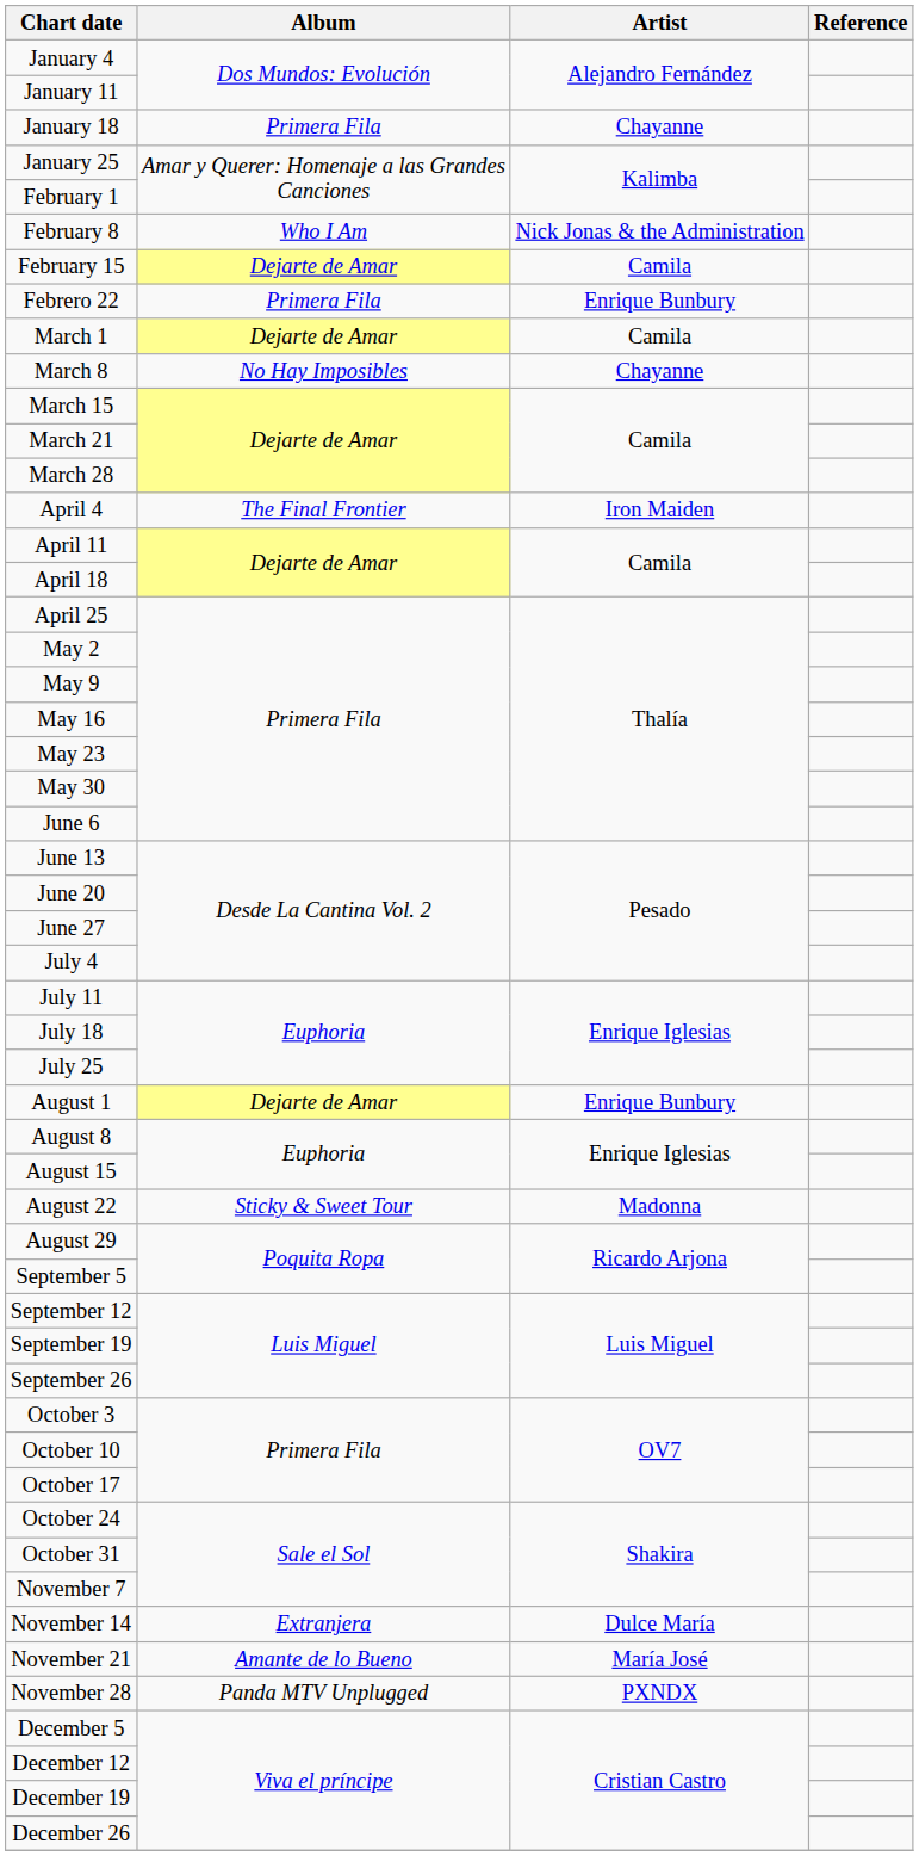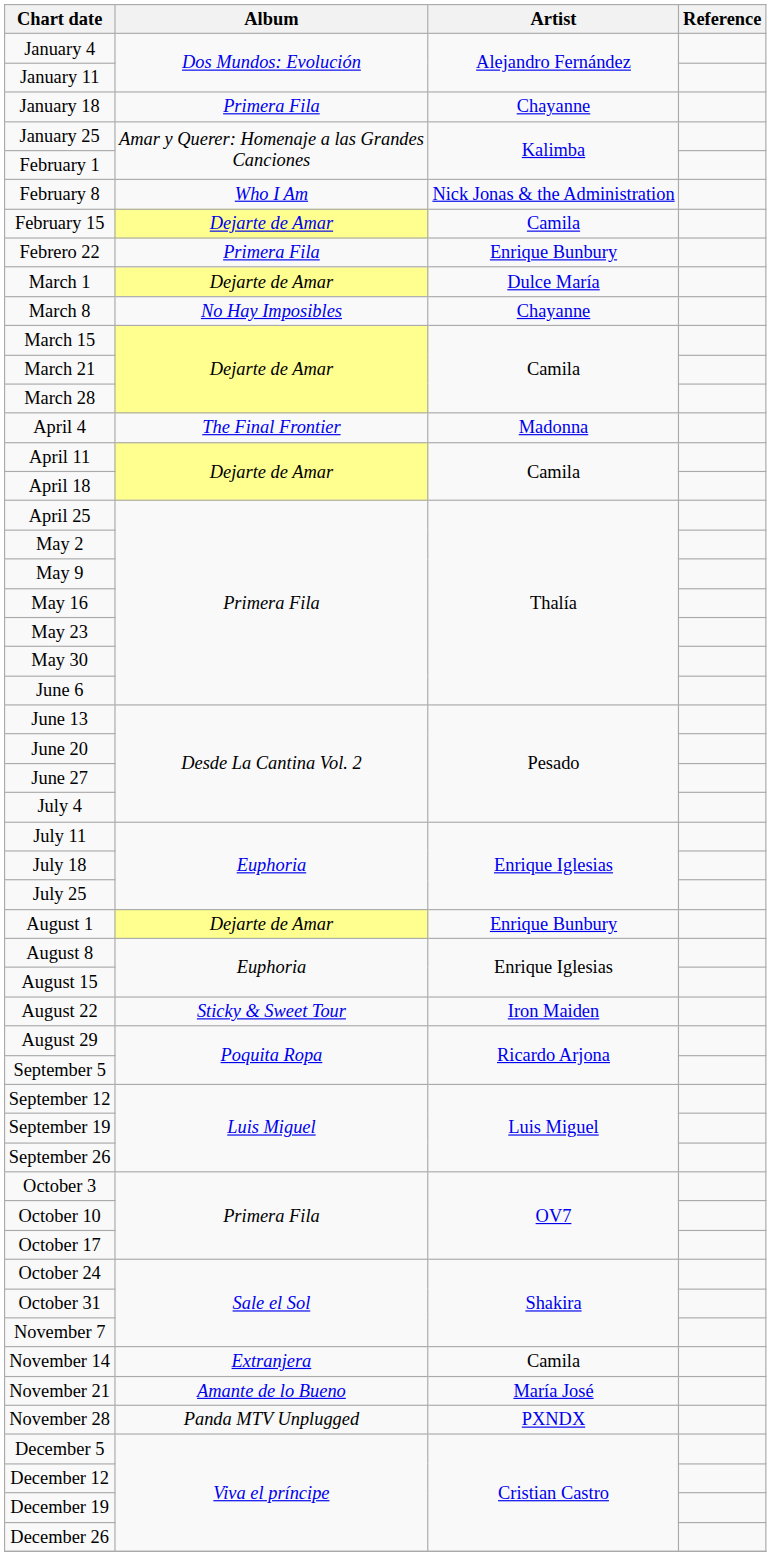 <table class="wikitable" style="text-align: center">
 <tr>
 <th width=""><strong>Chart date</strong></th>
 <th width=""><strong>Album</strong></th>
 <th width=""><strong>Artist</strong></th>
 <th width="" class="unsortable"><strong>Reference</strong></th>
 </tr>
 <tr>
 <td>January 4</td>
 <td rowspan="2"><em><a href='#'>Dos Mundos: Evolución</a></em></td>
 <td rowspan="2"><a href='#'>Alejandro Fernández</a></td>
 <td></td>
 </tr>
 <tr>
 <td>January 11</td>
 <td></td>
 </tr>
 <tr>
 <td>January 18</td>
 <td><em><a href='#'>Primera Fila</a></em></td>
 <td><a href='#'>Chayanne</a></td>
 <td></td>
 </tr>
 <tr>
 <td>January 25</td>
 <td rowspan="2"><em>Amar y Querer: Homenaje a las Grandes <br>Canciones</em></td>
 <td rowspan="2"><a href='#'>Kalimba</a></td>
 <td></td>
 </tr>
 <tr>
 <td>February 1</td>
 <td></td>
 </tr>
 <tr>
 <td>February 8</td>
 <td><em><a href='#'>Who I Am</a></em></td>
 <td><a href='#'>Nick Jonas & the Administration</a></td>
 <td></td>
 </tr>
 <tr>
 <td>February 15</td>
 <td bgcolor=#FFFF90><em><a href='#'>Dejarte de Amar</a></em></td>
 <td><a href='#'>Camila</a></td>
 <td></td>
 </tr>
 <tr>
 <td>Febrero 22</td>
 <td><em><a href='#'>Primera Fila</a></em></td>
 <td><a href='#'>Enrique Bunbury</a></td>
 <td></td>
 </tr>
 <tr>
 <td>March 1</td>
 <td bgcolor=#FFFF90><em>Dejarte de Amar</em></td>
-<td>Camila</td>
+<td><a href='#'>Dulce María</a></td>
 <td></td>
 </tr>
 <tr>
 <td>March 8</td>
 <td><em><a href='#'>No Hay Imposibles</a></em></td>
 <td><a href='#'>Chayanne</a></td>
 <td></td>
 </tr>
 <tr>
 <td>March 15</td>
 <td bgcolor=#FFFF90 rowspan="3"><em>Dejarte de Amar</em></td>
 <td rowspan="3">Camila</td>
 <td></td>
 </tr>
 <tr>
 <td>March 21</td>
 <td></td>
 </tr>
 <tr>
 <td>March 28</td>
 <td></td>
 </tr>
 <tr>
 <td>April 4</td>
 <td><em><a href='#'>The Final Frontier</a></em></td>
-<td><a href='#'>Iron Maiden</a></td>
+<td><a href='#'>Madonna</a></td>
 <td></td>
 </tr>
 <tr>
 <td>April 11</td>
 <td bgcolor=#FFFF90 rowspan="2"><em>Dejarte de Amar</em></td>
 <td rowspan="2">Camila</td>
 <td></td>
 </tr>
 <tr>
 <td>April 18</td>
 <td></td>
 </tr>
 <tr>
 <td>April 25</td>
 <td rowspan="7"><em>Primera Fila</em></td>
 <td rowspan="7">Thalía</td>
 <td></td>
 </tr>
 <tr>
 <td>May 2</td>
 <td></td>
 </tr>
 <tr>
 <td>May 9</td>
 <td></td>
 </tr>
 <tr>
 <td>May 16</td>
 <td></td>
 </tr>
 <tr>
 <td>May 23</td>
 <td></td>
 </tr>
 <tr>
 <td>May 30</td>
 <td></td>
 </tr>
 <tr>
 <td>June 6</td>
 <td></td>
 </tr>
 <tr>
 <td>June 13</td>
 <td rowspan="4"><em>Desde La Cantina Vol. 2</em></td>
 <td rowspan="4">Pesado</td>
 <td></td>
 </tr>
 <tr>
 <td>June 20</td>
 <td></td>
 </tr>
 <tr>
 <td>June 27</td>
 <td></td>
 </tr>
 <tr>
 <td>July 4</td>
 <td></td>
 </tr>
 <tr>
 <td>July 11</td>
 <td rowspan="3"><em><a href='#'>Euphoria</a></em></td>
 <td rowspan="3"><a href='#'>Enrique Iglesias</a></td>
 <td></td>
 </tr>
 <tr>
 <td>July 18</td>
 <td></td>
 </tr>
 <tr>
 <td>July 25</td>
 <td></td>
 </tr>
 <tr>
 <td>August 1</td>
 <td bgcolor=#FFFF90><em>Dejarte de Amar</em></td>
 <td><a href='#'>Enrique Bunbury</a></td>
 <td></td>
 </tr>
 <tr>
 <td>August 8</td>
 <td rowspan="2"><em>Euphoria</em></td>
 <td rowspan="2">Enrique Iglesias</td>
 <td></td>
 </tr>
 <tr>
 <td>August 15</td>
 <td></td>
 </tr>
 <tr>
 <td>August 22</td>
 <td><em><a href='#'>Sticky & Sweet Tour</a></em></td>
-<td><a href='#'>Madonna</a></td>
+<td><a href='#'>Iron Maiden</a></td>
 <td></td>
 </tr>
 <tr>
 <td>August 29</td>
 <td rowspan="2"><em><a href='#'>Poquita Ropa</a></em></td>
 <td rowspan="2"><a href='#'>Ricardo Arjona</a></td>
 <td></td>
 </tr>
 <tr>
 <td>September 5</td>
 <td></td>
 </tr>
 <tr>
 <td>September 12</td>
 <td rowspan="3"><em><a href='#'>Luis Miguel</a></em></td>
 <td rowspan="3"><a href='#'>Luis Miguel</a></td>
 <td></td>
 </tr>
 <tr>
 <td>September 19</td>
 <td></td>
 </tr>
 <tr>
 <td>September 26</td>
 <td></td>
 </tr>
 <tr>
 <td>October 3</td>
 <td rowspan="3"><em>Primera Fila</em></td>
 <td rowspan="3"><a href='#'>OV7</a></td>
 <td></td>
 </tr>
 <tr>
 <td>October 10</td>
 <td></td>
 </tr>
 <tr>
 <td>October 17</td>
 <td></td>
 </tr>
 <tr>
 <td>October 24</td>
 <td rowspan="3"><em><a href='#'>Sale el Sol</a></em></td>
 <td rowspan="3"><a href='#'>Shakira</a></td>
 <td></td>
 </tr>
 <tr>
 <td>October 31</td>
 <td></td>
 </tr>
 <tr>
 <td>November 7</td>
 <td></td>
 </tr>
 <tr>
 <td>November 14</td>
 <td><em><a href='#'>Extranjera</a></em></td>
-<td><a href='#'>Dulce María</a></td>
+<td>Camila</td>
 <td></td>
 </tr>
 <tr>
 <td>November 21</td>
 <td><em><a href='#'>Amante de lo Bueno</a></em></td>
 <td><a href='#'>María José</a></td>
 <td></td>
 </tr>
 <tr>
 <td>November 28</td>
 <td><em>Panda MTV Unplugged</em></td>
 <td><a href='#'>PXNDX</a></td>
 <td></td>
 </tr>
 <tr>
 <td>December 5</td>
 <td rowspan="4"><em><a href='#'>Viva el príncipe</a></em></td>
 <td rowspan="4"><a href='#'>Cristian Castro</a></td>
 <td></td>
 </tr>
 <tr>
 <td>December 12</td>
 <td></td>
 </tr>
 <tr>
 <td>December 19</td>
 <td></td>
 </tr>
 <tr>
 <td>December 26</td>
 <td></td>
 </tr>
 <tr>
 </tr>
 </table>
